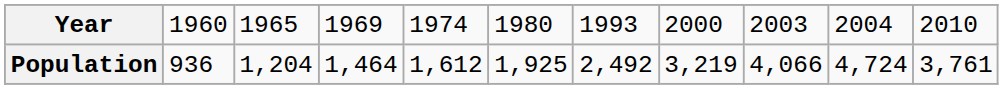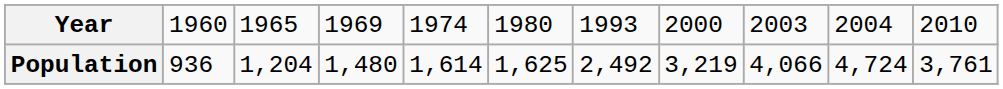 <table class="wikitable">
 <tr>
 <th>Year</th>
 <td>1960</td>
 <td>1965</td>
 <td>1969</td>
 <td>1974</td>
 <td>1980</td>
 <td>1993</td>
 <td>2000</td>
 <td>2003</td>
 <td>2004</td>
 <td>2010</td>
 </tr>
 <tr>
 <th>Population</th>
 <td>936</td>
 <td>1,204</td>
-<td>1,464</td>
-<td>1,612</td>
-<td>1,925</td>
+<td>1,480</td>
+<td>1,614</td>
+<td>1,625</td>
 <td>2,492</td>
 <td>3,219</td>
 <td>4,066</td>
 <td>4,724</td>
 <td>3,761</td>
 </tr>
 </table>
